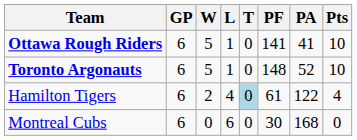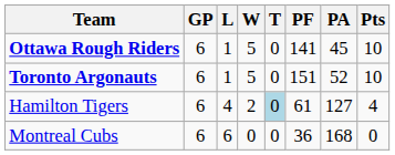 <table class="wikitable">
 <tr>
 <th>Team</th>
 <th>GP</th>
+<th>L</th>
 <th>W</th>
-<th>L</th>
 <th>T</th>
 <th>PF</th>
 <th>PA</th>
 <th>Pts</th>
 </tr>
 <tr align="center">
 <td align="left"><strong><a href='#'>Ottawa Rough Riders</a></strong></td>
 <td>6</td>
+<td>1</td>
 <td>5</td>
-<td>1</td>
 <td>0</td>
 <td>141</td>
-<td>41</td>
+<td>45</td>
 <td>10</td>
 </tr>
 <tr align="center">
 <td align="left"><strong><a href='#'>Toronto Argonauts</a></strong></td>
 <td>6</td>
+<td>1</td>
 <td>5</td>
-<td>1</td>
 <td>0</td>
-<td>148</td>
+<td>151</td>
 <td>52</td>
 <td>10</td>
 </tr>
 <tr align="center">
 <td align="left"><a href='#'>Hamilton Tigers</a></td>
 <td>6</td>
+<td>4</td>
 <td>2</td>
-<td>4</td>
 <td style="background: lightblue;">0</td>
 <td>61</td>
-<td>122</td>
+<td>127</td>
 <td>4</td>
 </tr>
 <tr align="center">
 <td align="left"><a href='#'>Montreal Cubs</a></td>
 <td>6</td>
-<td>0</td>
 <td>6</td>
 <td>0</td>
-<td>30</td>
+<td>0</td>
+<td>36</td>
 <td>168</td>
 <td>0</td>
 </tr>
 </table>
